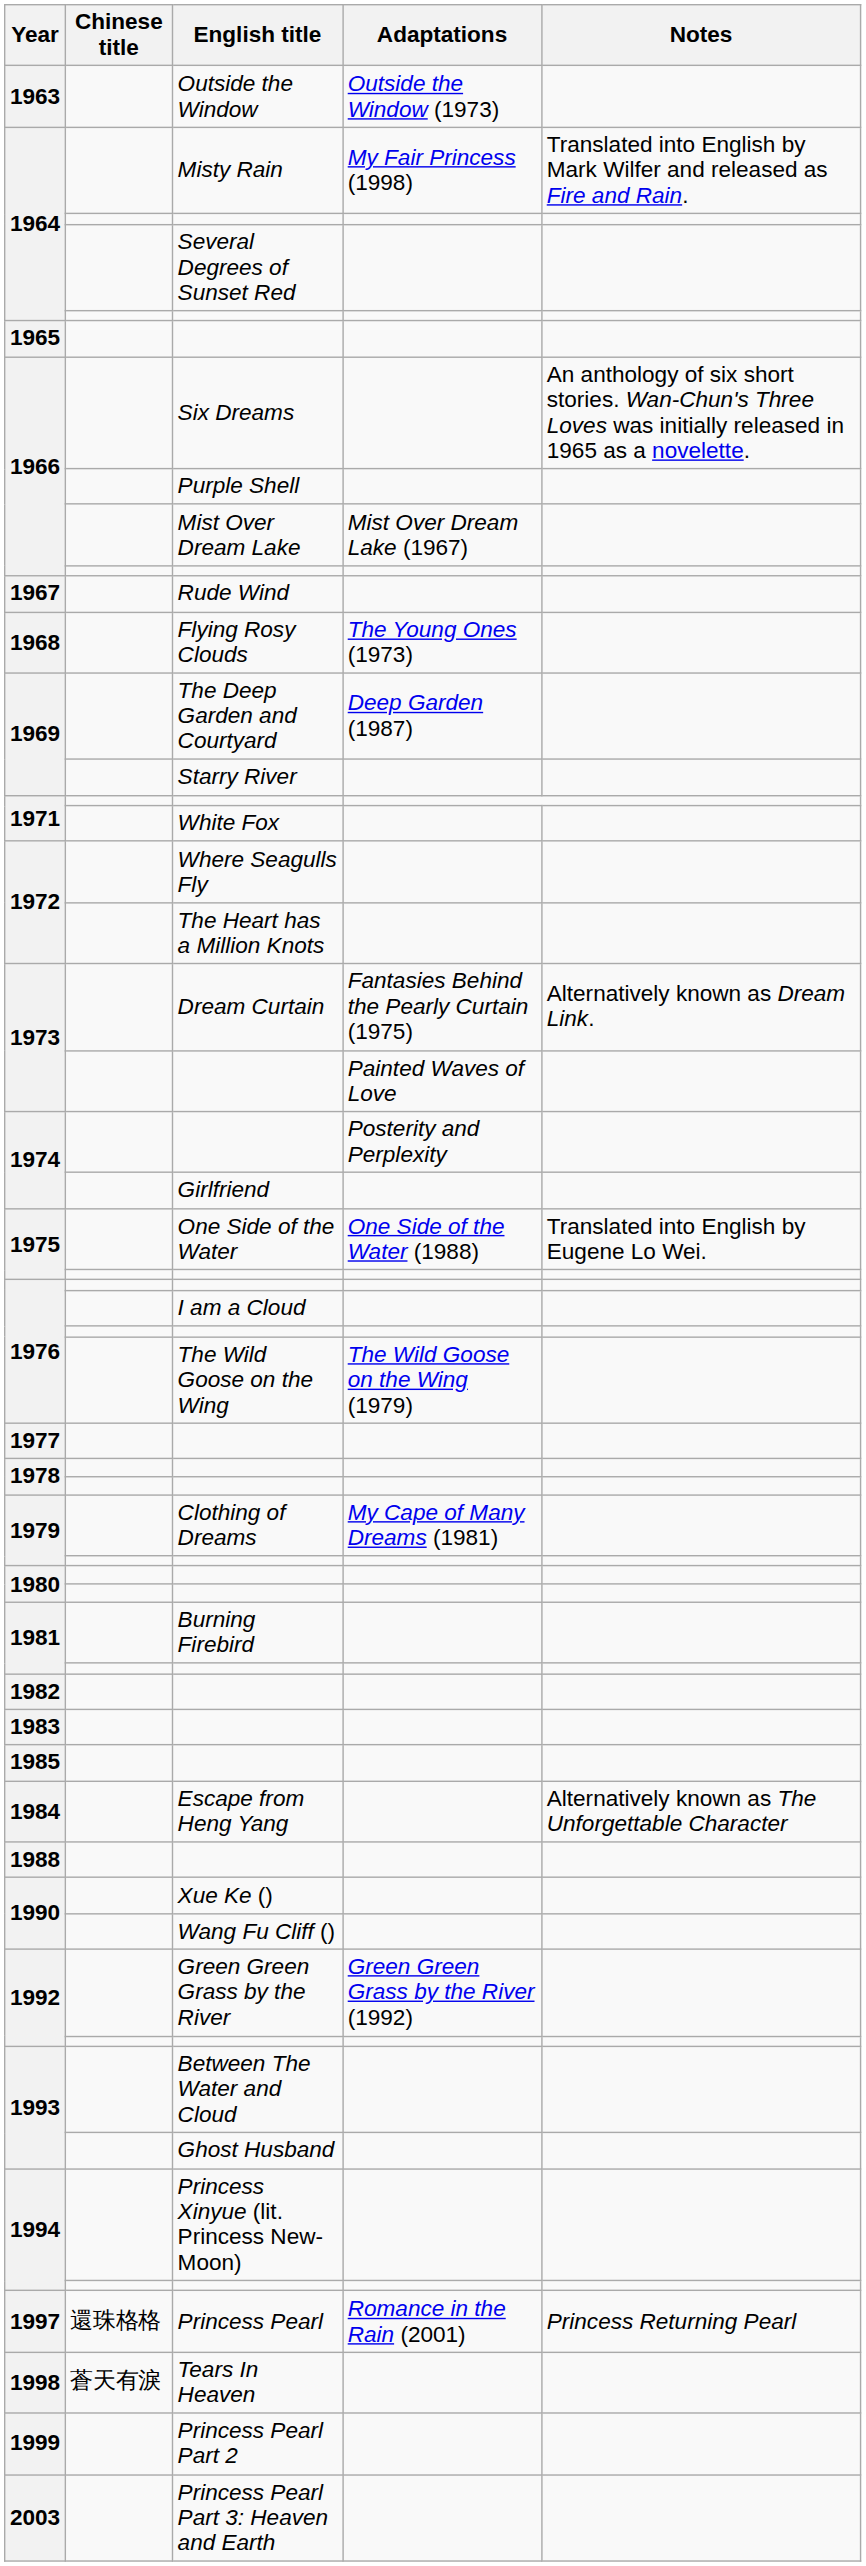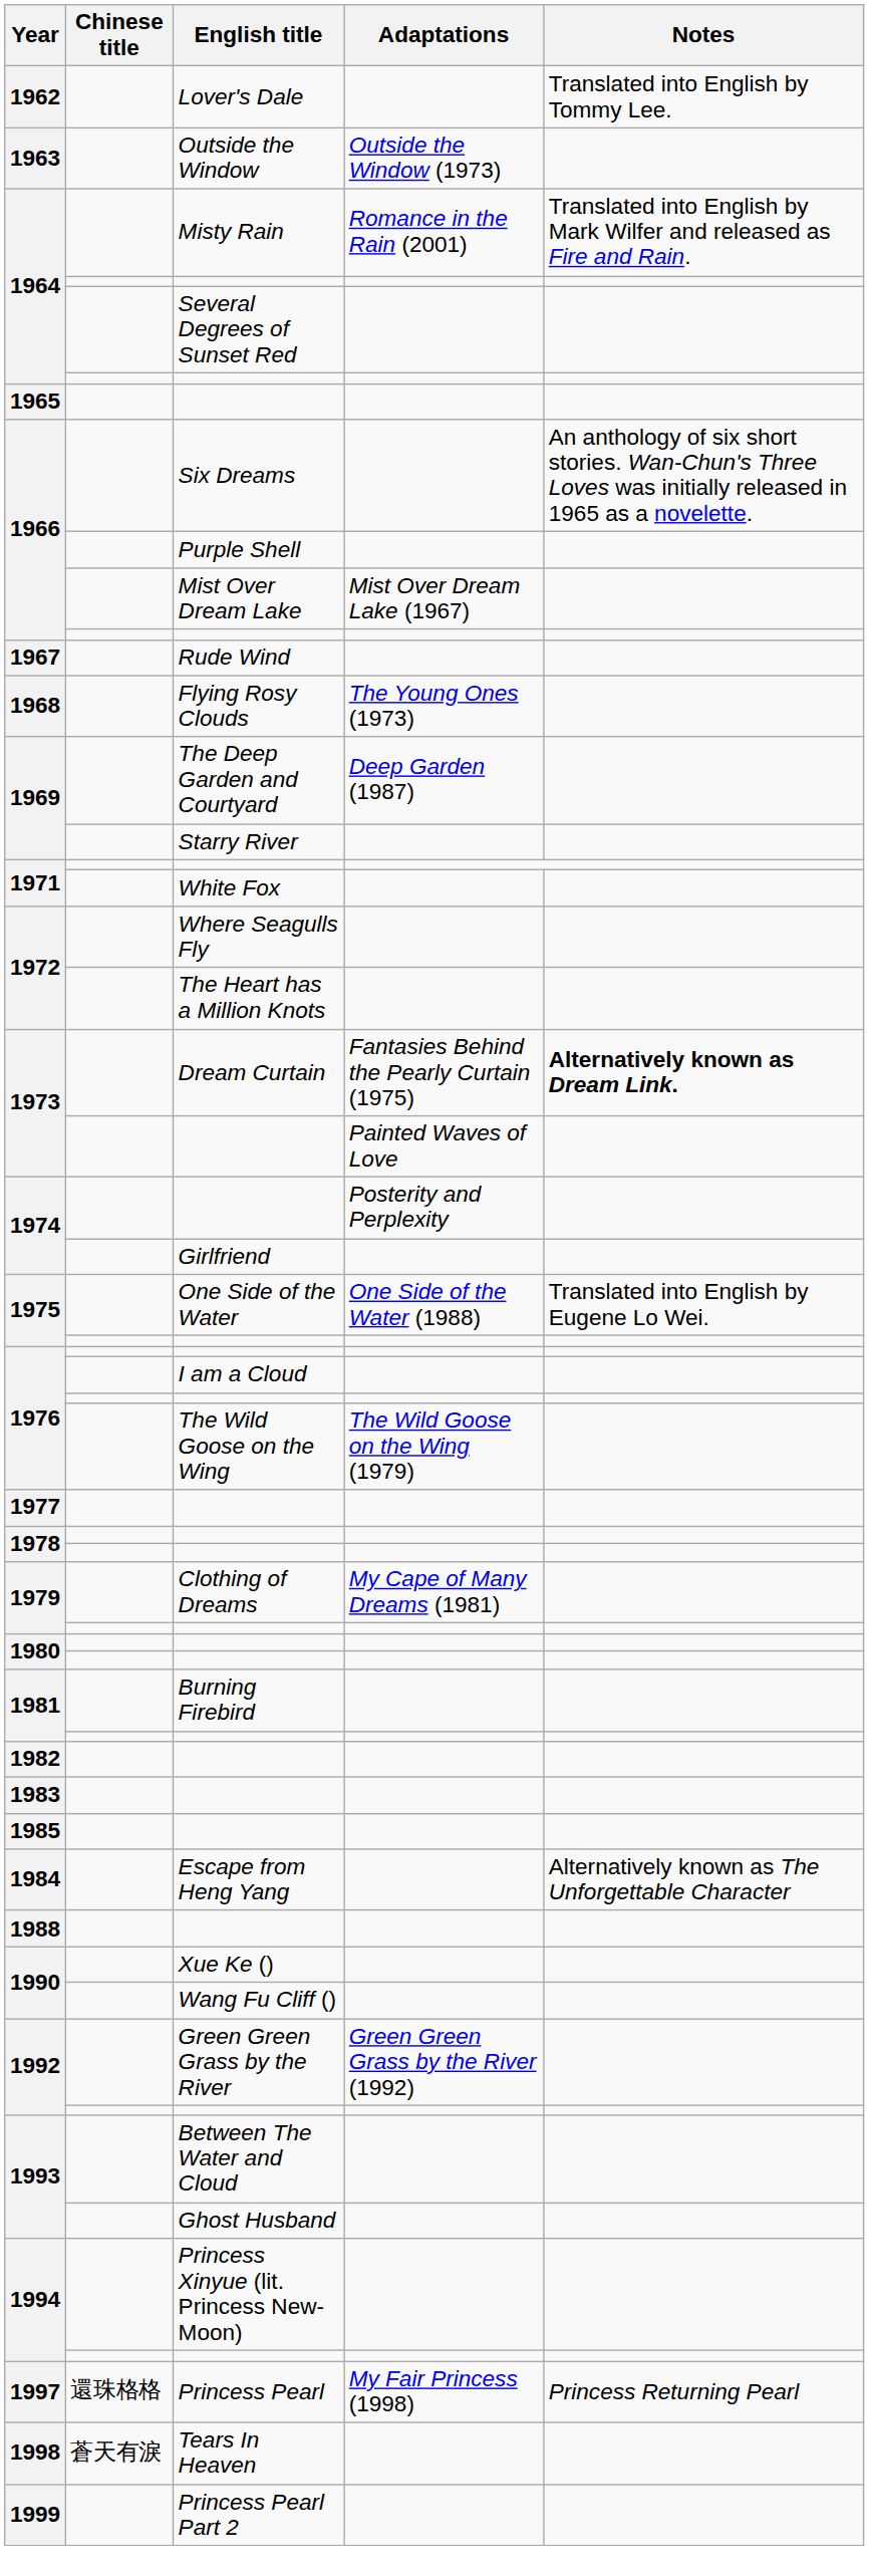 <table class="wikitable plainrowheaders">
 <tr>
 <th scope="col">Year</th>
 <th scope="col">Chinese title</th>
 <th scope="col">English title</th>
 <th scope="col">Adaptations</th>
 <th scope="col">Notes</th>
+</tr>
+<tr>
+<th scope="row">1962</th>
+<td></td>
+<td><em>Lover's Dale</em></td>
+<td></td>
+<td>Translated into English by Tommy Lee.</td>
 </tr>
 <tr>
 <th scope="row">1963</th>
 <td></td>
 <td><em>Outside the Window</em></td>
 <td><em><a href='#'>Outside the Window</a></em> (1973)</td>
 <td></td>
 </tr>
 <tr>
 <th scope="row" rowspan="4">1964</th>
 <td></td>
 <td><em>Misty Rain</em></td>
-<td><em><a href='#'>My Fair Princess</a></em> (1998)</td>
+<td><em><a href='#'>Romance in the Rain</a></em> (2001)</td>
 <td>Translated into English by Mark Wilfer and released as <em><a href='#'>Fire and Rain</a></em>.</td>
 </tr>
 <tr>
 <td></td>
 <td></td>
 <td></td>
 <td></td>
 </tr>
 <tr>
 <td></td>
 <td><em>Several Degrees of Sunset Red</em></td>
 <td></td>
 <td></td>
 </tr>
 <tr>
 <td></td>
 <td></td>
 <td></td>
 <td></td>
 </tr>
 <tr>
 <th scope="row">1965</th>
 <td></td>
 <td></td>
 <td></td>
 <td></td>
 </tr>
 <tr>
 <th scope="row" rowspan="4">1966</th>
 <td> </td>
 <td><em>Six Dreams</em> </td>
 <td></td>
 <td>An anthology of six short stories. <em>Wan-Chun's Three Loves</em> was initially released in 1965 as a <a href='#'>novelette</a>.</td>
 </tr>
 <tr>
 <td></td>
 <td><em>Purple Shell</em></td>
 <td></td>
 <td></td>
 </tr>
 <tr>
 <td></td>
 <td><em>Mist Over Dream Lake</em></td>
 <td><em>Mist Over Dream Lake</em> (1967)</td>
 <td></td>
 </tr>
 <tr>
 <td></td>
 <td></td>
 <td></td>
 <td></td>
 </tr>
 <tr>
 <th scope="row">1967</th>
 <td></td>
 <td><em>Rude Wind</em></td>
 <td></td>
 <td></td>
 </tr>
 <tr>
 <th scope="row">1968</th>
 <td></td>
 <td><em>Flying Rosy Clouds</em></td>
 <td><a href='#'> <em>The Young Ones</em></a> (1973)</td>
 <td></td>
 </tr>
 <tr>
 <th scope="row" rowspan="2">1969</th>
 <td></td>
 <td><em>The Deep Garden and Courtyard</em></td>
 <td><em><a href='#'>Deep Garden</a></em> (1987)</td>
 <td></td>
 </tr>
 <tr>
 <td></td>
 <td><em>Starry River</em></td>
 <td></td>
 <td></td>
 </tr>
 <tr>
 <th scope="row" rowspan="2">1971</th>
 <td></td>
 <td></td>
 </tr>
 <tr>
 <td></td>
 <td><em>White Fox</em></td>
 <td></td>
 <td></td>
 </tr>
 <tr>
 <th scope="row" rowspan="2">1972</th>
 <td></td>
 <td><em>Where Seagulls Fly</em></td>
 <td></td>
 <td></td>
 </tr>
 <tr>
 <td></td>
 <td><em>The Heart has a Million Knots</em></td>
 <td></td>
 <td></td>
 </tr>
 <tr>
 <th scope="row" rowspan="2">1973</th>
 <td></td>
 <td><em>Dream Curtain</em></td>
 <td><em>Fantasies Behind the Pearly Curtain</em> (1975)</td>
-<td>Alternatively known as <em>Dream Link</em>.</td>
+<td><strong>Alternatively known as <em>Dream Link</em>.</strong></td>
 </tr>
 <tr>
 <td></td>
 <td></td>
 <td><em>Painted Waves of Love</em></td>
 <td></td>
 </tr>
 <tr>
 <th scope="row" rowspan="2">1974</th>
 <td></td>
 <td></td>
 <td><em>Posterity and Perplexity</em></td>
 <td></td>
 </tr>
 <tr>
 <td></td>
 <td><em>Girlfriend</em></td>
 <td></td>
 <td></td>
 </tr>
 <tr>
 <th scope="row" rowspan="2">1975</th>
 <td></td>
 <td><em>One Side of the Water</em></td>
 <td><em><a href='#'>One Side of the Water</a></em> (1988)</td>
 <td>Translated into English by Eugene Lo Wei.</td>
 </tr>
 <tr>
 <td></td>
 <td></td>
 <td></td>
 <td></td>
 </tr>
 <tr>
 <th scope="row" rowspan="4">1976</th>
 <td></td>
 <td></td>
 <td></td>
 <td></td>
 </tr>
 <tr>
 <td></td>
 <td><em>I am a Cloud</em></td>
 <td></td>
 <td></td>
 </tr>
 <tr>
 <td></td>
 <td></td>
 <td></td>
 <td></td>
 </tr>
 <tr>
 <td></td>
 <td><em>The Wild Goose on the Wing</em></td>
 <td><em><a href='#'>The Wild Goose on the Wing</a></em> (1979)</td>
 <td></td>
 </tr>
 <tr>
 <th scope="row">1977</th>
 <td></td>
 <td></td>
 <td></td>
 <td></td>
 </tr>
 <tr>
 <th scope="row" rowspan="2">1978</th>
 <td></td>
 <td></td>
 <td></td>
 <td></td>
 </tr>
 <tr>
 <td></td>
 <td></td>
 <td></td>
 <td></td>
 </tr>
 <tr>
 <th scope="row" rowspan="2">1979</th>
 <td></td>
 <td><em>Clothing of Dreams</em></td>
 <td><em><a href='#'>My Cape of Many Dreams</a></em> (1981)</td>
 <td></td>
 </tr>
 <tr>
 <td></td>
 <td></td>
 <td></td>
 <td></td>
 </tr>
 <tr>
 <th scope="row" rowspan="2">1980</th>
 <td></td>
 <td></td>
 <td></td>
 <td></td>
 </tr>
 <tr>
 <td></td>
 <td></td>
 <td></td>
 <td></td>
 </tr>
 <tr>
 <th scope="row" rowspan="2">1981</th>
 <td></td>
 <td><em>Burning Firebird</em></td>
 <td></td>
 <td></td>
 </tr>
 <tr>
 <td></td>
 <td></td>
 <td></td>
 <td></td>
 </tr>
 <tr>
 <th scope="row">1982</th>
 <td></td>
 <td></td>
 <td></td>
 <td></td>
 </tr>
 <tr>
 <th scope="row">1983</th>
 <td></td>
 <td></td>
 <td></td>
 <td></td>
 </tr>
 <tr>
 <th scope="row">1985</th>
 <td></td>
 <td></td>
 <td></td>
 <td></td>
 </tr>
 <tr>
 <th scope="row">1984</th>
 <td></td>
 <td><em>Escape from Heng Yang</em></td>
 <td></td>
 <td>Alternatively known as <em>The Unforgettable Character</em></td>
 </tr>
 <tr>
 <th scope="row">1988</th>
 <td></td>
 <td></td>
 <td></td>
 <td></td>
 </tr>
 <tr>
 <th scope="row" rowspan="2">1990</th>
 <td></td>
 <td><em>Xue Ke</em> ()</td>
 <td></td>
 <td></td>
 </tr>
 <tr>
 <td></td>
 <td><em>Wang Fu Cliff</em> ()</td>
 <td></td>
 <td></td>
 </tr>
 <tr>
 <th scope="row" rowspan="2">1992</th>
 <td></td>
 <td><em>Green Green Grass by the River</em></td>
 <td><em><a href='#'>Green Green Grass by the River</a></em> (1992)</td>
 <td></td>
 </tr>
 <tr>
 <td></td>
 <td><em></em></td>
 <td></td>
 <td></td>
 </tr>
 <tr>
 <th scope="row" rowspan="2">1993</th>
 <td></td>
 <td><em>Between The Water and Cloud</em></td>
 <td></td>
 <td></td>
 </tr>
 <tr>
 <td></td>
 <td><em>Ghost Husband</em></td>
 <td></td>
 <td></td>
 </tr>
 <tr>
 <th scope="row" rowspan="2">1994</th>
 <td></td>
 <td><em>Princess Xinyue</em> (lit. Princess New-Moon)</td>
 <td></td>
 <td></td>
 </tr>
 <tr>
 <td></td>
 <td> <em></em></td>
 <td></td>
 <td></td>
 </tr>
 <tr>
 <th scope="row">1997</th>
 <td>還珠格格</td>
 <td><em>Princess Pearl</em></td>
-<td><em><a href='#'>Romance in the Rain</a></em> (2001)</td>
+<td><em><a href='#'>My Fair Princess</a></em> (1998)</td>
 <td><em>Princess Returning Pearl</em></td>
 </tr>
 <tr>
 <th scope="row">1998</th>
 <td>蒼天有淚</td>
 <td><em>Tears In Heaven</em></td>
 <td></td>
 <td></td>
 </tr>
 <tr>
 <th scope="row">1999</th>
 <td></td>
 <td><em>Princess Pearl Part 2</em></td>
 <td></td>
 <td></td>
 </tr>
-<tr>
-<th scope="row">2003</th>
-<td></td>
-<td><em>Princess Pearl Part 3: Heaven and Earth</em></td>
-<td></td>
-<td></td>
-</tr>
 </table>
